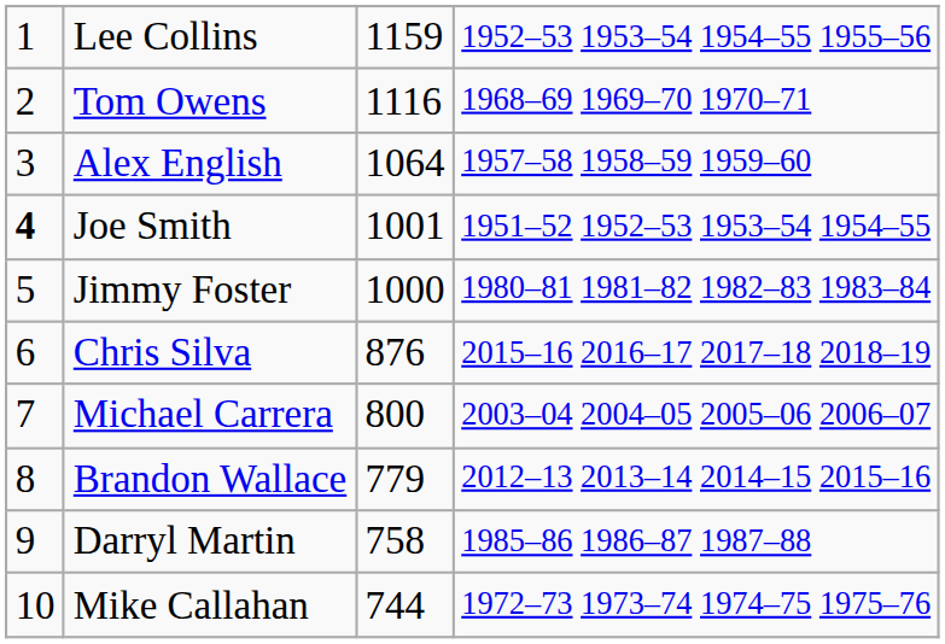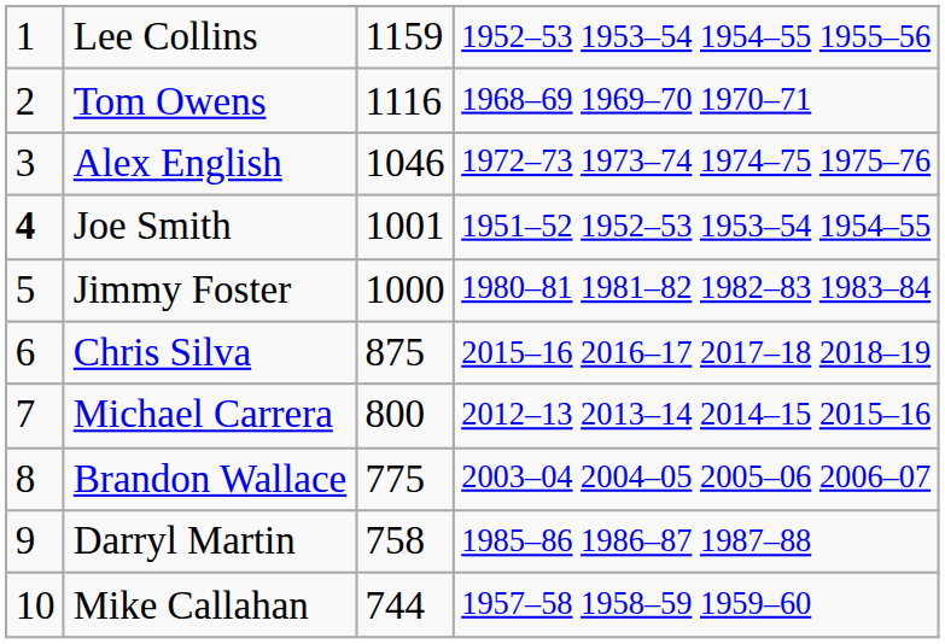 <table class="wikitable">
 <tr>
 </tr>
 <tr>
 <td>1</td>
 <td>Lee Collins</td>
 <td>1159</td>
 <td style="font-size:80%;"><a href='#'>1952–53</a> <a href='#'>1953–54</a> <a href='#'>1954–55</a> <a href='#'>1955–56</a></td>
 </tr>
 <tr>
 <td>2</td>
 <td><a href='#'>Tom Owens</a></td>
 <td>1116</td>
 <td style="font-size:80%;"><a href='#'>1968–69</a> <a href='#'>1969–70</a> <a href='#'>1970–71</a></td>
 </tr>
 <tr>
 <td>3</td>
 <td><a href='#'>Alex English</a></td>
-<td>1064</td>
-<td style="font-size:80%;"><a href='#'>1957–58</a> <a href='#'>1958–59</a> <a href='#'>1959–60</a></td>
+<td>1046</td>
+<td style="font-size:80%;"><a href='#'>1972–73</a> <a href='#'>1973–74</a> <a href='#'>1974–75</a> <a href='#'>1975–76</a></td>
 </tr>
 <tr>
 <td><strong>4</strong></td>
 <td>Joe Smith</td>
 <td>1001</td>
 <td style="font-size:80%;"><a href='#'>1951–52</a> <a href='#'>1952–53</a> <a href='#'>1953–54</a> <a href='#'>1954–55</a></td>
 </tr>
 <tr>
 <td>5</td>
 <td>Jimmy Foster</td>
 <td>1000</td>
 <td style="font-size:80%;"><a href='#'>1980–81</a> <a href='#'>1981–82</a> <a href='#'>1982–83</a> <a href='#'>1983–84</a></td>
 </tr>
 <tr>
 <td>6</td>
 <td><a href='#'>Chris Silva</a></td>
-<td>876</td>
+<td>875</td>
 <td style="font-size:80%;"><a href='#'>2015–16</a> <a href='#'>2016–17</a> <a href='#'>2017–18</a> <a href='#'>2018–19</a></td>
 </tr>
 <tr>
 <td>7</td>
 <td><a href='#'>Michael Carrera</a></td>
 <td>800</td>
-<td style="font-size:80%;"><a href='#'>2003–04</a> <a href='#'>2004–05</a> <a href='#'>2005–06</a> <a href='#'>2006–07</a></td>
+<td style="font-size:80%;"><a href='#'>2012–13</a> <a href='#'>2013–14</a> <a href='#'>2014–15</a> <a href='#'>2015–16</a></td>
 </tr>
 <tr>
 <td>8</td>
 <td><a href='#'>Brandon Wallace</a></td>
-<td>779</td>
-<td style="font-size:80%;"><a href='#'>2012–13</a> <a href='#'>2013–14</a> <a href='#'>2014–15</a> <a href='#'>2015–16</a></td>
+<td>775</td>
+<td style="font-size:80%;"><a href='#'>2003–04</a> <a href='#'>2004–05</a> <a href='#'>2005–06</a> <a href='#'>2006–07</a></td>
 </tr>
 <tr>
 <td>9</td>
 <td>Darryl Martin</td>
 <td>758</td>
 <td style="font-size:80%;"><a href='#'>1985–86</a> <a href='#'>1986–87</a> <a href='#'>1987–88</a></td>
 </tr>
 <tr>
 <td>10</td>
 <td>Mike Callahan</td>
 <td>744</td>
-<td style="font-size:80%;"><a href='#'>1972–73</a> <a href='#'>1973–74</a> <a href='#'>1974–75</a> <a href='#'>1975–76</a></td>
+<td style="font-size:80%;"><a href='#'>1957–58</a> <a href='#'>1958–59</a> <a href='#'>1959–60</a></td>
 </tr>
 </table>
